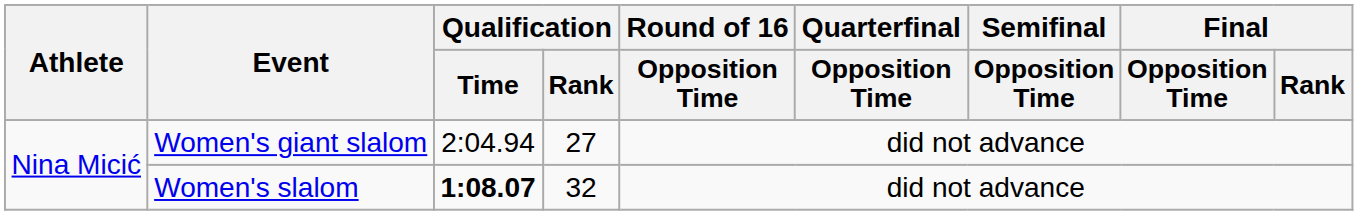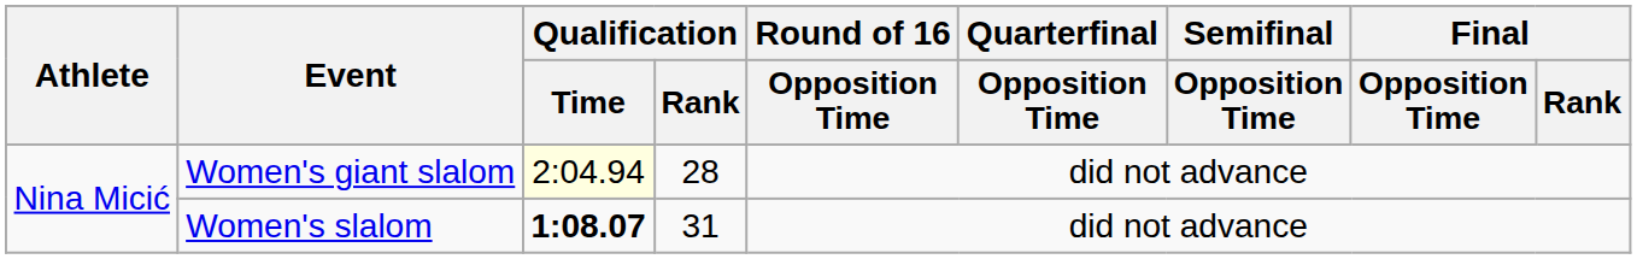 <table class="wikitable" style="font-size:90%">
 <tr>
 <th rowspan="2">Athlete</th>
 <th rowspan="2">Event</th>
 <th colspan="2">Qualification</th>
 <th>Round of 16</th>
 <th>Quarterfinal</th>
 <th>Semifinal</th>
 <th colspan=2>Final</th>
 </tr>
 <tr style="font-size:95%">
 <th>Time</th>
 <th>Rank</th>
 <th>Opposition<br>Time</th>
 <th>Opposition<br>Time</th>
 <th>Opposition<br>Time</th>
 <th>Opposition<br>Time</th>
 <th>Rank</th>
 </tr>
 <tr align=center>
 <td style="text-align:left;" rowspan="2"><a href='#'>Nina Micić</a></td>
 <td align=left><a href='#'>Women's giant slalom</a></td>
-<td>2:04.94</td>
-<td>27</td>
+<td style="background: lightyellow;">2:04.94</td>
+<td>28</td>
 <td colspan=5>did not advance</td>
 </tr>
 <tr align=center>
 <td align=left><a href='#'>Women's slalom</a></td>
 <td><strong>1:08.07</strong></td>
-<td>32</td>
+<td>31</td>
 <td colspan=5>did not advance</td>
 </tr>
 </table>
